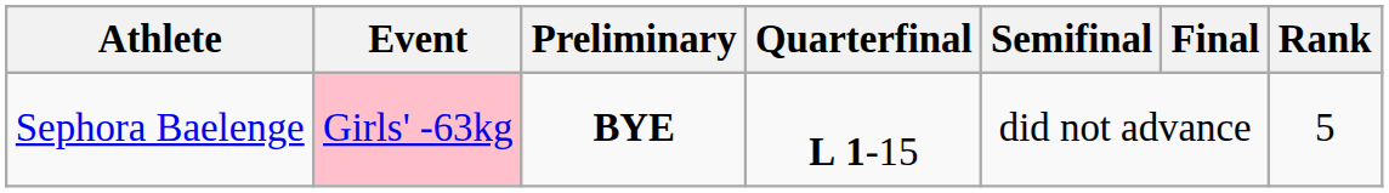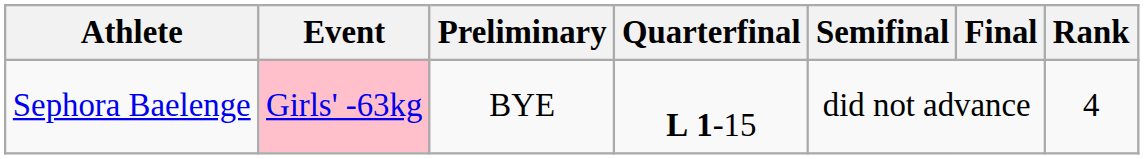 <table class="wikitable" style="text-align:left; font-size:90%">
 <tr>
 <th>Athlete</th>
 <th>Event</th>
 <th>Preliminary</th>
 <th>Quarterfinal</th>
 <th>Semifinal</th>
 <th>Final</th>
 <th>Rank</th>
 </tr>
 <tr>
 <td><a href='#'>Sephora Baelenge</a></td>
 <td style="background: pink;"><a href='#'>Girls' -63kg</a></td>
-<td align=center><strong>BYE</strong></td>
+<td align=center>BYE</td>
 <td align=center> <br> <strong>L</strong> <strong>1</strong>-15</td>
 <td align=center colspan=2>did not advance</td>
-<td align=center>5</td>
+<td align=center>4</td>
 </tr>
 </table>
